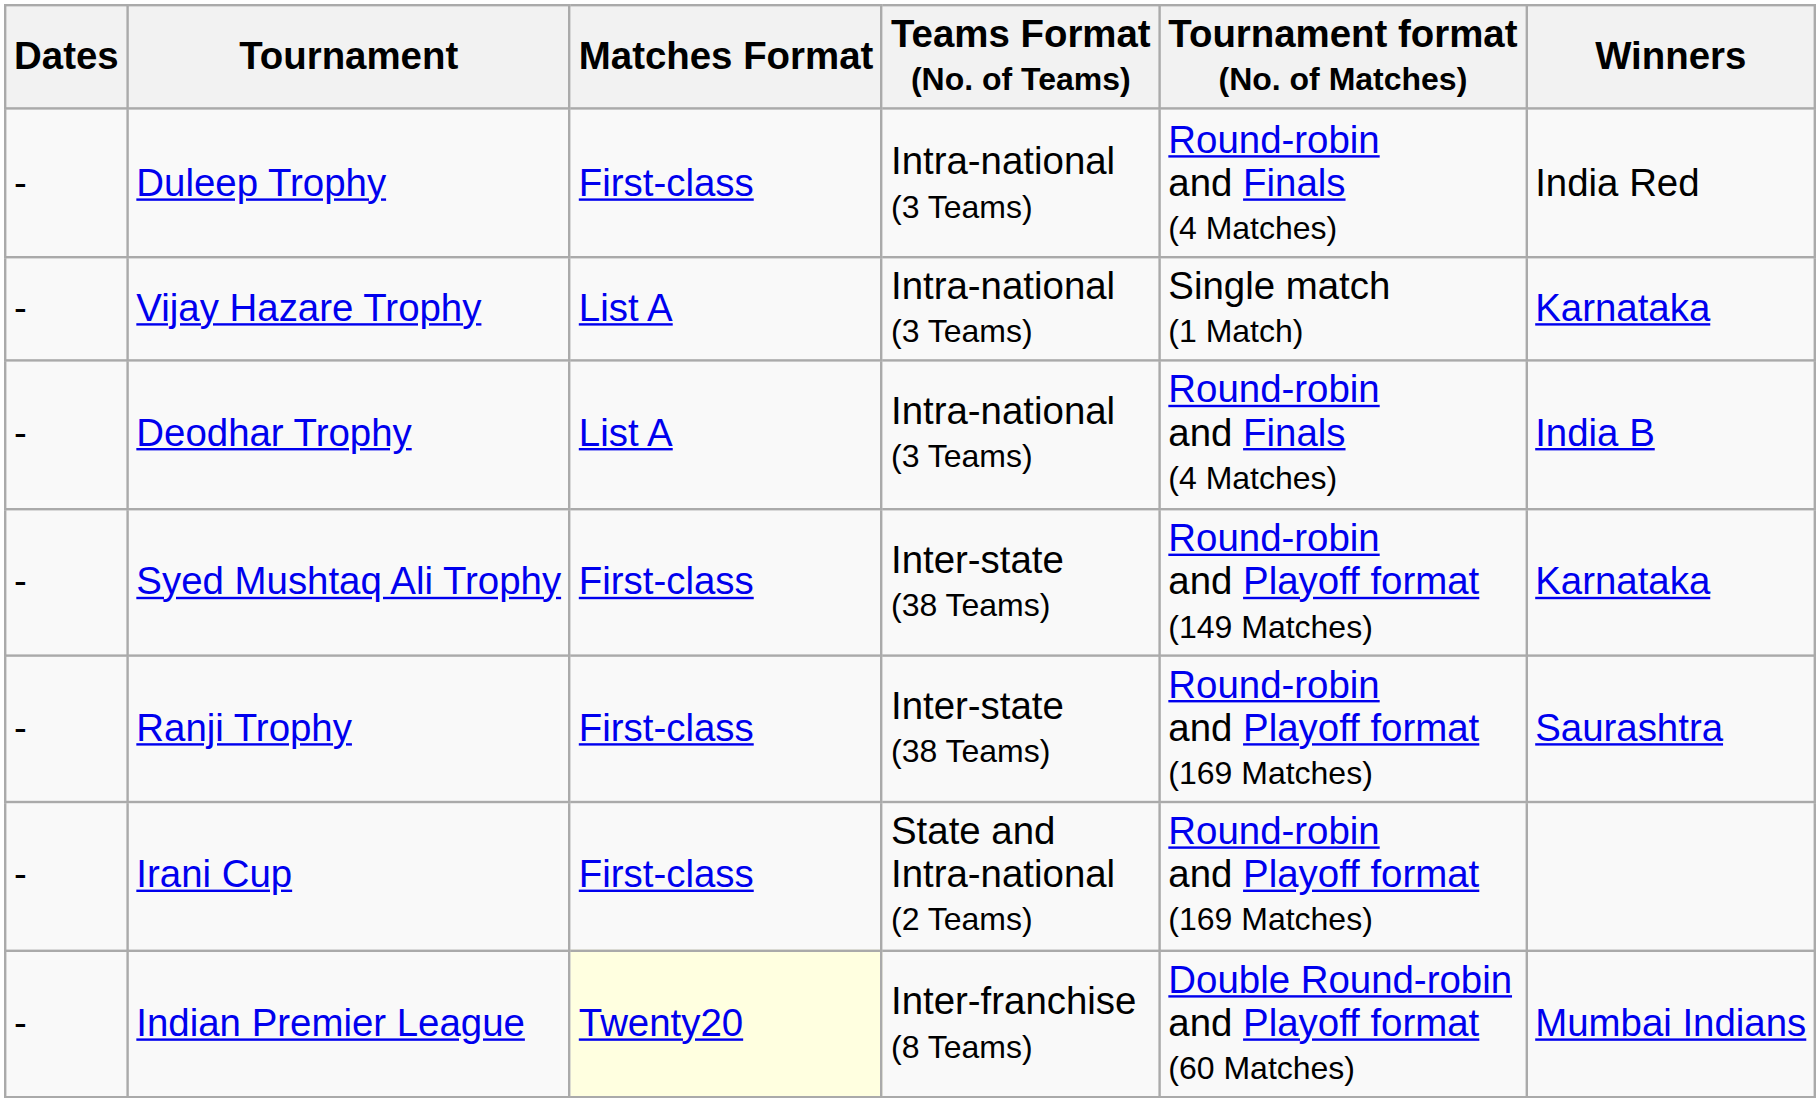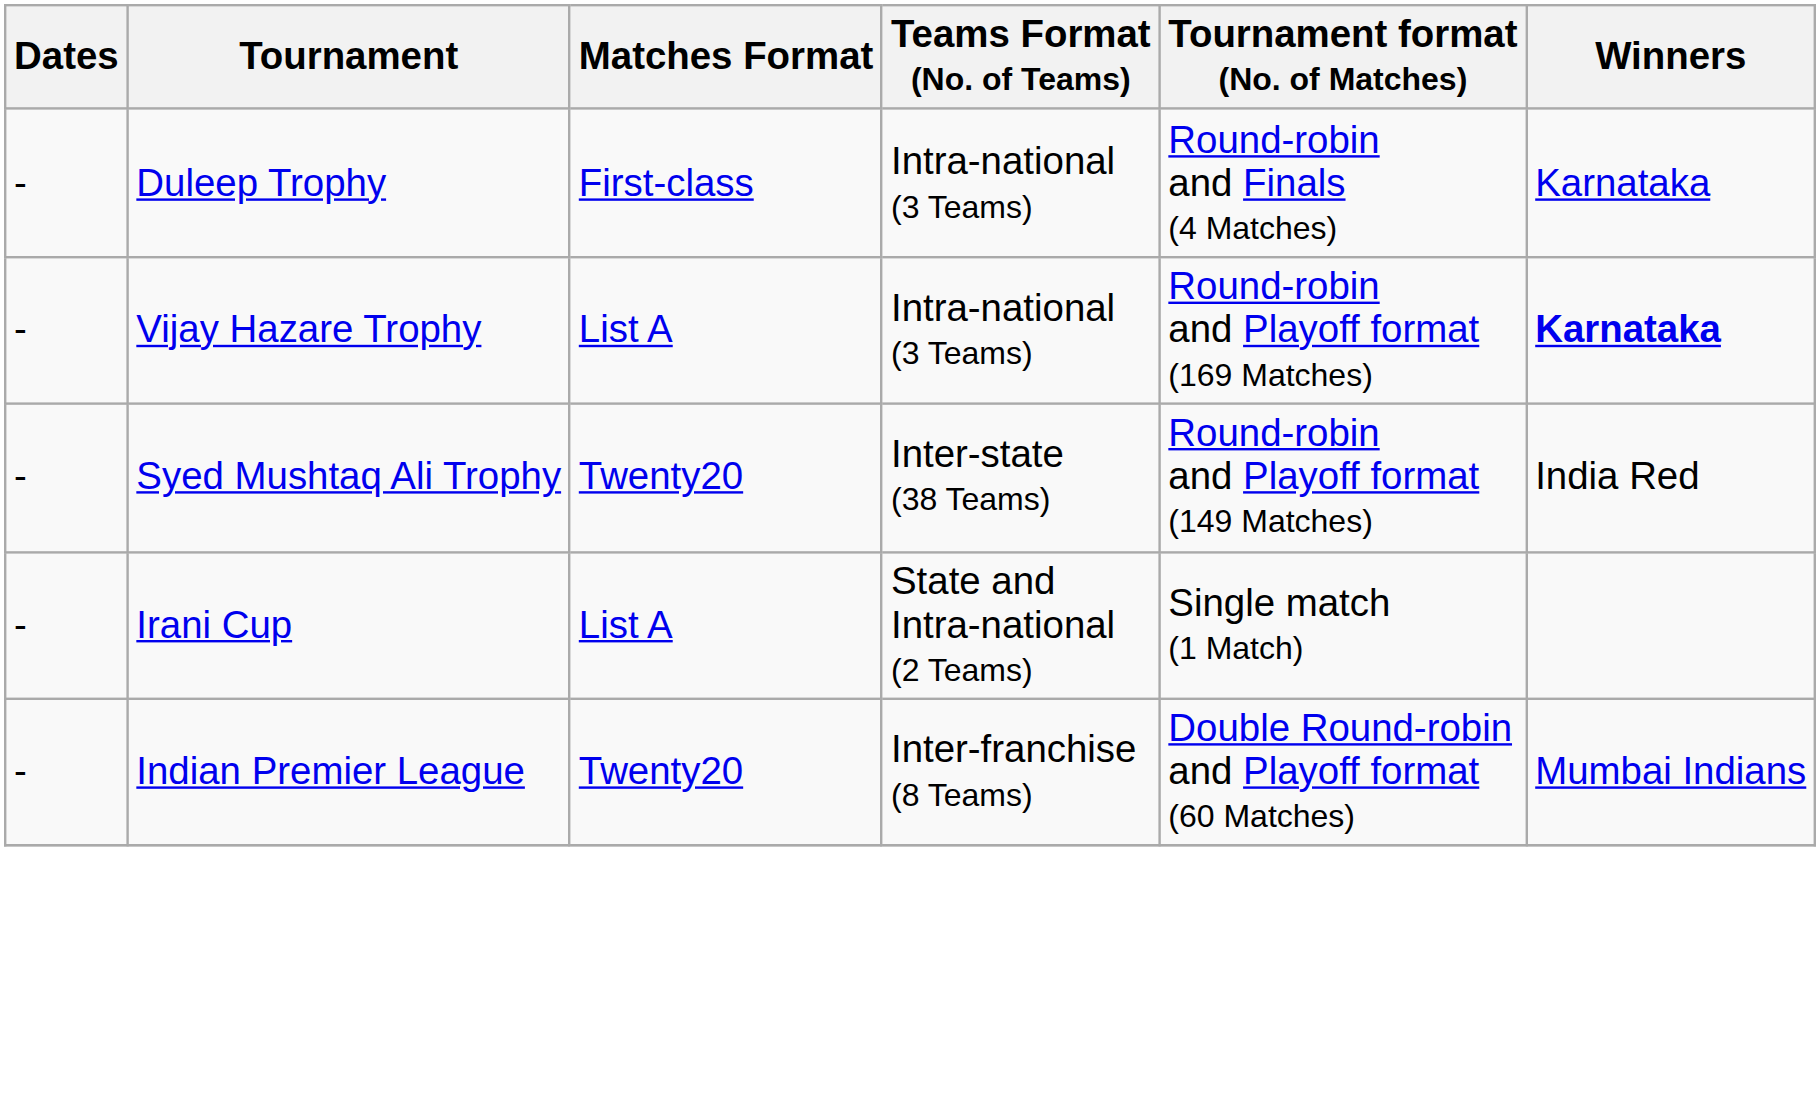 <table class="wikitable sortable" style="text-align:center; white-space:nowrap;" style="width: 70%;">
 <tr>
 <th>Dates</th>
 <th>Tournament</th>
 <th>Matches Format</th>
 <th>Teams Format <br><small>(No. of  Teams)</small></th>
 <th>Tournament format <br><small>(No. of  Matches)</small></th>
 <th>Winners</th>
 </tr>
 <tr>
 <td style="text-align:left">-<br></td>
 <td style="text-align:left"><a href='#'>Duleep Trophy</a></td>
 <td style="text-align:left"><a href='#'>First-class</a></td>
 <td style="text-align:left">Intra-national<br><small>(3 Teams)</small></td>
 <td style="text-align:left"><a href='#'>Round-robin</a><br> and <a href='#'>Finals</a><br><small>(4 Matches)</small></td>
-<td style="text-align:left">India Red</td>
+<td style="text-align:left"><a href='#'>Karnataka</a></td>
 </tr>
 <tr>
 <td style="text-align:left">-<br></td>
 <td style="text-align:left"><a href='#'>Vijay Hazare Trophy</a></td>
 <td style="text-align:left"><a href='#'>List A</a></td>
 <td style="text-align:left">Intra-national<br><small>(3 Teams)</small></td>
-<td style="text-align:left">Single match<br><small>(1 Match)</small></td>
-<td style="text-align:left"><a href='#'>Karnataka</a></td>
-</tr>
-<tr>
-<td style="text-align:left">-<br></td>
-<td style="text-align:left"><a href='#'>Deodhar Trophy</a></td>
-<td style="text-align:left"><a href='#'>List A</a></td>
-<td style="text-align:left">Intra-national<br><small>(3 Teams)</small></td>
-<td style="text-align:left"><a href='#'>Round-robin</a><br> and <a href='#'>Finals</a><br><small>(4 Matches)</small></td>
-<td style="text-align:left"><a href='#'>India B</a></td>
+<td style="text-align:left"><a href='#'>Round-robin</a><br> and <a href='#'>Playoff format</a><br><small>(169 Matches)</small></td>
+<td style="text-align:left"><strong><a href='#'>Karnataka</a></strong></td>
 </tr>
 <tr>
 <td style="text-align:left">-<br></td>
 <td style="text-align:left"><a href='#'>Syed Mushtaq Ali Trophy</a></td>
-<td style="text-align:left"><a href='#'>First-class</a></td>
+<td style="text-align:left"><a href='#'>Twenty20</a></td>
 <td style="text-align:left">Inter-state<br><small>(38 Teams)</small></td>
 <td style="text-align:left"><a href='#'>Round-robin</a><br> and <a href='#'>Playoff format</a><br><small>(149 Matches)</small></td>
-<td style="text-align:left"><a href='#'>Karnataka</a></td>
-</tr>
-<tr>
-<td style="text-align:left">-<br></td>
-<td style="text-align:left"><a href='#'>Ranji Trophy</a></td>
-<td style="text-align:left"><a href='#'>First-class</a></td>
-<td style="text-align:left">Inter-state<br><small>(38 Teams)</small></td>
-<td style="text-align:left"><a href='#'>Round-robin</a><br> and <a href='#'>Playoff format</a><br><small>(169 Matches)</small></td>
-<td style="text-align:left"><a href='#'>Saurashtra</a></td>
+<td style="text-align:left">India Red</td>
 </tr>
 <tr>
 <td style="text-align:left">-<br></td>
 <td style="text-align:left"><a href='#'>Irani Cup</a></td>
-<td style="text-align:left"><a href='#'>First-class</a></td>
+<td style="text-align:left"><a href='#'>List A</a></td>
 <td style="text-align:left">State and<br> Intra-national<br><small>(2 Teams)</small></td>
-<td style="text-align:left"><a href='#'>Round-robin</a><br> and <a href='#'>Playoff format</a><br><small>(169 Matches)</small></td>
+<td style="text-align:left">Single match<br><small>(1 Match)</small></td>
 <td style="text-align:left"></td>
 </tr>
 <tr>
 <td style="text-align:left">-<br></td>
 <td style="text-align:left"><a href='#'>Indian Premier League</a></td>
-<td style="background: lightyellow; text-align:left"><a href='#'>Twenty20</a></td>
+<td style="text-align:left"><a href='#'>Twenty20</a></td>
 <td style="text-align:left">Inter-franchise<br><small>(8 Teams)</small></td>
 <td style="text-align:left"><a href='#'>Double Round-robin</a><br> and <a href='#'>Playoff format</a><br><small>(60 Matches)</small></td>
 <td style="text-align:left"><a href='#'>Mumbai Indians</a></td>
 </tr>
 <tr>
 </tr>
 </table>
